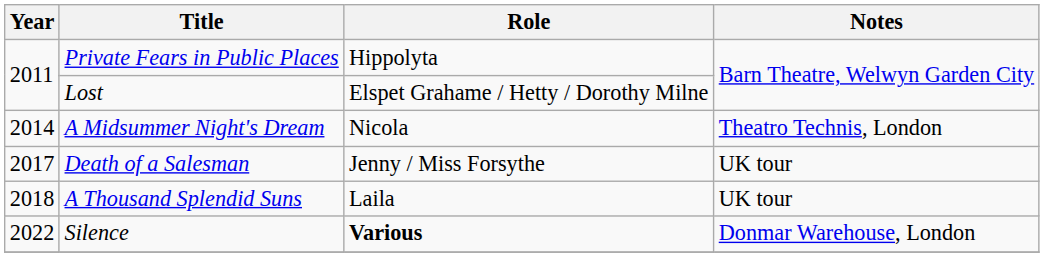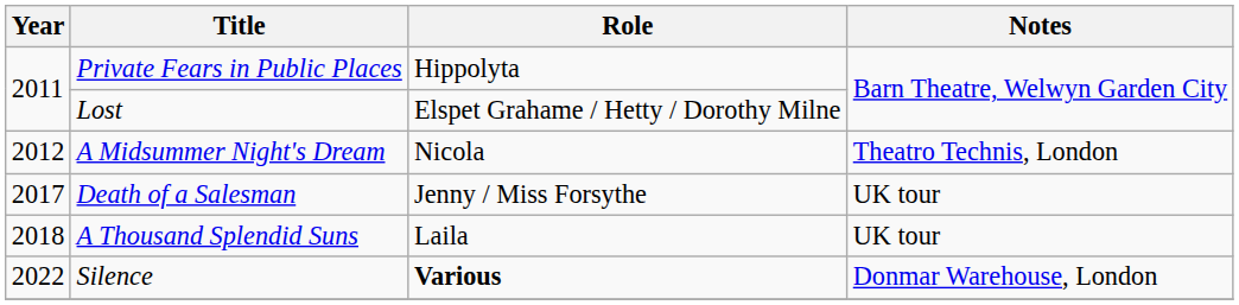 <table class="wikitable unsortable">
 <tr>
 <th>Year</th>
 <th>Title</th>
 <th>Role</th>
 <th>Notes</th>
 </tr>
 <tr>
 <td rowspan="2">2011</td>
 <td><em><a href='#'>Private Fears in Public Places</a></em></td>
 <td>Hippolyta</td>
 <td rowspan="2"><a href='#'>Barn Theatre, Welwyn Garden City</a></td>
 </tr>
 <tr>
 <td><em>Lost</em></td>
 <td>Elspet Grahame / Hetty / Dorothy Milne</td>
 </tr>
 <tr>
-<td>2014</td>
+<td>2012</td>
 <td><em><a href='#'>A Midsummer Night's Dream</a></em></td>
 <td>Nicola</td>
 <td><a href='#'>Theatro Technis</a>, London</td>
 </tr>
 <tr>
 <td>2017</td>
 <td><em><a href='#'>Death of a Salesman</a></em></td>
 <td>Jenny / Miss Forsythe</td>
 <td>UK tour</td>
 </tr>
 <tr>
 <td>2018</td>
 <td><em><a href='#'>A Thousand Splendid Suns</a></em></td>
 <td>Laila</td>
 <td>UK tour</td>
 </tr>
 <tr>
 <td>2022</td>
 <td><em>Silence</em></td>
 <td><strong>Various</strong></td>
 <td><a href='#'>Donmar Warehouse</a>, London</td>
 </tr>
 <tr>
 </tr>
 </table>
